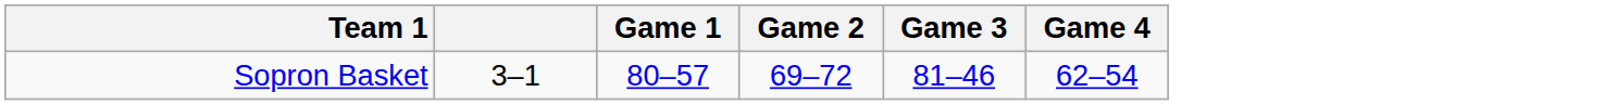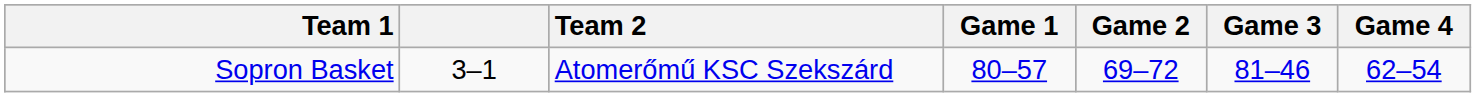 <table class=wikitable style="text-align:center">
 <tr>
 <th style="width:225px; text-align:right;">Team 1</th>
 <th style="width:80px;"></th>
+<th style="width:225px; text-align:left;">Team 2</th>
 <th style="width:70px;">Game 1</th>
 <th style="width:70px;">Game 2</th>
 <th style="width:70px;">Game 3</th>
 <th style="width:70px;">Game 4</th>
 </tr>
 <tr>
 <td align=right><a href='#'>Sopron Basket</a></td>
 <td>3–1</td>
+<td align=left><a href='#'>Atomerőmű KSC Szekszárd</a></td>
 <td><a href='#'>80–57</a></td>
 <td><a href='#'>69–72</a></td>
 <td><a href='#'>81–46</a></td>
 <td><a href='#'>62–54</a></td>
 </tr>
 </table>
